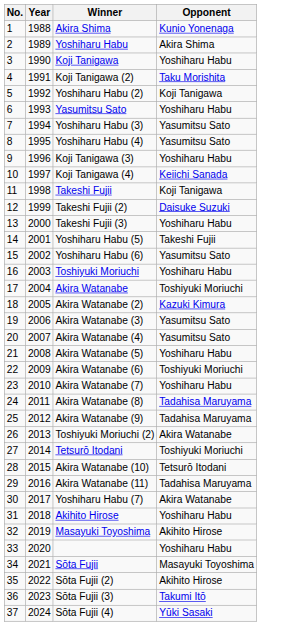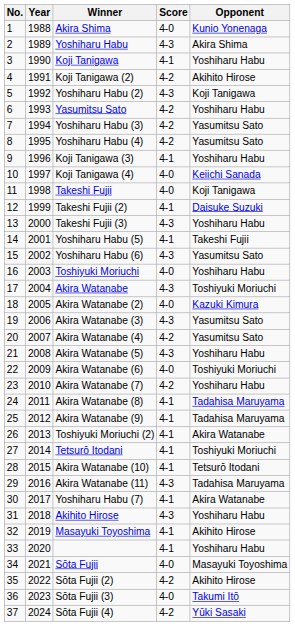 <table class="wikitable sortable">
 <tr>
 <th>No.</th>
 <th>Year</th>
 <th>Winner</th>
+<th>Score</th>
 <th>Opponent</th>
 </tr>
 <tr>
 <td>1</td>
 <td>1988</td>
 <td><a href='#'>Akira Shima</a></td>
+<td>4-0</td>
 <td><a href='#'>Kunio Yonenaga</a></td>
 </tr>
 <tr>
 <td>2</td>
 <td>1989</td>
 <td><a href='#'>Yoshiharu Habu</a></td>
+<td>4-3</td>
 <td>Akira Shima</td>
 </tr>
 <tr>
 <td>3</td>
 <td>1990</td>
 <td><a href='#'>Koji Tanigawa</a></td>
+<td>4-1</td>
 <td>Yoshiharu Habu</td>
 </tr>
 <tr>
 <td>4</td>
 <td>1991</td>
 <td>Koji Tanigawa (2)</td>
-<td><a href='#'>Taku Morishita</a></td>
+<td>4-2</td>
+<td>Akihito Hirose</td>
 </tr>
 <tr>
 <td>5</td>
 <td>1992</td>
 <td>Yoshiharu Habu (2)</td>
+<td>4-3</td>
 <td>Koji Tanigawa</td>
 </tr>
 <tr>
 <td>6</td>
 <td>1993</td>
 <td><a href='#'>Yasumitsu Sato</a></td>
+<td>4-2</td>
 <td>Yoshiharu Habu</td>
 </tr>
 <tr>
 <td>7</td>
 <td>1994</td>
 <td>Yoshiharu Habu (3)</td>
+<td>4-2</td>
 <td>Yasumitsu Sato</td>
 </tr>
 <tr>
 <td>8</td>
 <td>1995</td>
 <td>Yoshiharu Habu (4)</td>
+<td>4-2</td>
 <td>Yasumitsu Sato</td>
 </tr>
 <tr>
 <td>9</td>
 <td>1996</td>
 <td>Koji Tanigawa (3)</td>
+<td>4-1</td>
 <td>Yoshiharu Habu</td>
 </tr>
 <tr>
 <td>10</td>
 <td>1997</td>
 <td>Koji Tanigawa (4)</td>
+<td>4-0</td>
 <td><a href='#'>Keiichi Sanada</a></td>
 </tr>
 <tr>
 <td>11</td>
 <td>1998</td>
 <td><a href='#'>Takeshi Fujii</a></td>
+<td>4-0</td>
 <td>Koji Tanigawa</td>
 </tr>
 <tr>
 <td>12</td>
 <td>1999</td>
 <td>Takeshi Fujii (2)</td>
+<td>4-1</td>
 <td><a href='#'>Daisuke Suzuki</a></td>
 </tr>
 <tr>
 <td>13</td>
 <td>2000</td>
 <td>Takeshi Fujii (3)</td>
+<td>4-3</td>
 <td>Yoshiharu Habu</td>
 </tr>
 <tr>
 <td>14</td>
 <td>2001</td>
 <td>Yoshiharu Habu (5)</td>
+<td>4-1</td>
 <td>Takeshi Fujii</td>
 </tr>
 <tr>
 <td>15</td>
 <td>2002</td>
 <td>Yoshiharu Habu (6)</td>
+<td>4-3</td>
 <td>Yasumitsu Sato</td>
 </tr>
 <tr>
 <td>16</td>
 <td>2003</td>
 <td><a href='#'>Toshiyuki Moriuchi</a></td>
+<td>4-0</td>
 <td>Yoshiharu Habu</td>
 </tr>
 <tr>
 <td>17</td>
 <td>2004</td>
 <td><a href='#'>Akira Watanabe</a></td>
+<td>4-3</td>
 <td>Toshiyuki Moriuchi</td>
 </tr>
 <tr>
 <td>18</td>
 <td>2005</td>
 <td>Akira Watanabe (2)</td>
+<td>4-0</td>
 <td><a href='#'>Kazuki Kimura</a></td>
 </tr>
 <tr>
 <td>19</td>
 <td>2006</td>
 <td>Akira Watanabe (3)</td>
+<td>4-3</td>
 <td>Yasumitsu Sato</td>
 </tr>
 <tr>
 <td>20</td>
 <td>2007</td>
 <td>Akira Watanabe (4)</td>
+<td>4-2</td>
 <td>Yasumitsu Sato</td>
 </tr>
 <tr>
 <td>21</td>
 <td>2008</td>
 <td>Akira Watanabe (5)</td>
+<td>4-3</td>
 <td>Yoshiharu Habu</td>
 </tr>
 <tr>
 <td>22</td>
 <td>2009</td>
 <td>Akira Watanabe (6)</td>
+<td>4-0</td>
 <td>Toshiyuki Moriuchi</td>
 </tr>
 <tr>
 <td>23</td>
 <td>2010</td>
 <td>Akira Watanabe (7)</td>
+<td>4-2</td>
 <td>Yoshiharu Habu</td>
 </tr>
 <tr>
 <td>24</td>
 <td>2011</td>
 <td>Akira Watanabe (8)</td>
+<td>4-1</td>
 <td><a href='#'>Tadahisa Maruyama</a></td>
 </tr>
 <tr>
 <td>25</td>
 <td>2012</td>
 <td>Akira Watanabe (9)</td>
+<td>4-1</td>
 <td>Tadahisa Maruyama</td>
 </tr>
 <tr>
 <td>26</td>
 <td>2013</td>
 <td>Toshiyuki Moriuchi (2)</td>
+<td>4-1</td>
 <td>Akira Watanabe</td>
 </tr>
 <tr>
 <td>27</td>
 <td>2014</td>
 <td><a href='#'>Tetsurō Itodani</a></td>
+<td>4-1</td>
 <td>Toshiyuki Moriuchi</td>
 </tr>
 <tr>
 <td>28</td>
 <td>2015</td>
 <td>Akira Watanabe (10)</td>
+<td>4-1</td>
 <td>Tetsurō Itodani</td>
 </tr>
 <tr>
 <td>29</td>
 <td>2016</td>
 <td>Akira Watanabe (11)</td>
+<td>4-3</td>
 <td>Tadahisa Maruyama</td>
 </tr>
 <tr>
 <td>30</td>
 <td>2017</td>
 <td>Yoshiharu Habu (7)</td>
+<td>4-1</td>
 <td>Akira Watanabe</td>
 </tr>
 <tr>
 <td>31</td>
 <td>2018</td>
 <td><a href='#'>Akihito Hirose</a></td>
+<td>4-3</td>
 <td>Yoshiharu Habu</td>
 </tr>
 <tr>
 <td>32</td>
 <td>2019</td>
 <td><a href='#'>Masayuki Toyoshima</a></td>
+<td>4-1</td>
 <td>Akihito Hirose</td>
 </tr>
 <tr>
 <td>33</td>
 <td>2020</td>
 <td></td>
+<td>4-1</td>
 <td>Yoshiharu Habu</td>
 </tr>
 <tr>
 <td>34</td>
 <td>2021</td>
 <td><a href='#'>Sōta Fujii</a></td>
+<td>4-0</td>
 <td>Masayuki Toyoshima</td>
 </tr>
 <tr>
 <td>35</td>
 <td>2022</td>
 <td>Sōta Fujii (2)</td>
+<td>4-2</td>
 <td>Akihito Hirose</td>
 </tr>
 <tr>
 <td>36</td>
 <td>2023</td>
 <td>Sōta Fujii (3)</td>
+<td>4-0</td>
 <td><a href='#'>Takumi Itō</a></td>
 </tr>
 <tr>
 <td>37</td>
 <td>2024</td>
 <td>Sōta Fujii (4)</td>
+<td>4-2</td>
 <td><a href='#'>Yūki Sasaki</a></td>
 </tr>
 </table>
